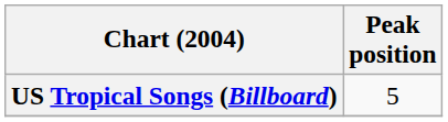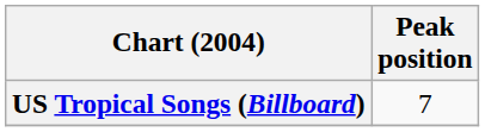 <table class="wikitable plainrowheaders" style="text-align:center;">
 <tr>
 <th scope="col">Chart (2004)</th>
 <th scope="col">Peak<br>position</th>
 </tr>
 <tr>
 <th scope="row">US <a href='#'>Tropical Songs</a> (<em><a href='#'>Billboard</a></em>)</th>
-<td style="text-align:center;">5</td>
+<td style="text-align:center;">7</td>
 </tr>
 <tr>
 </tr>
 </table>
